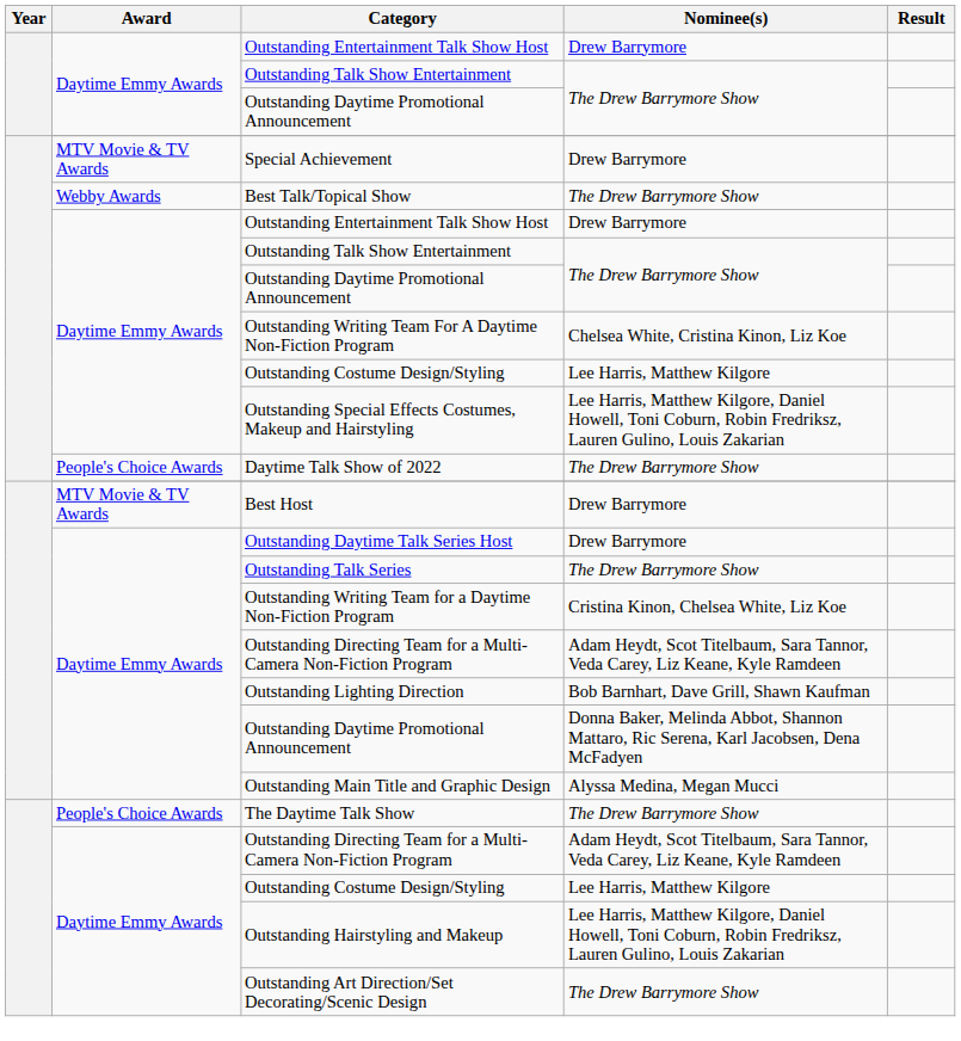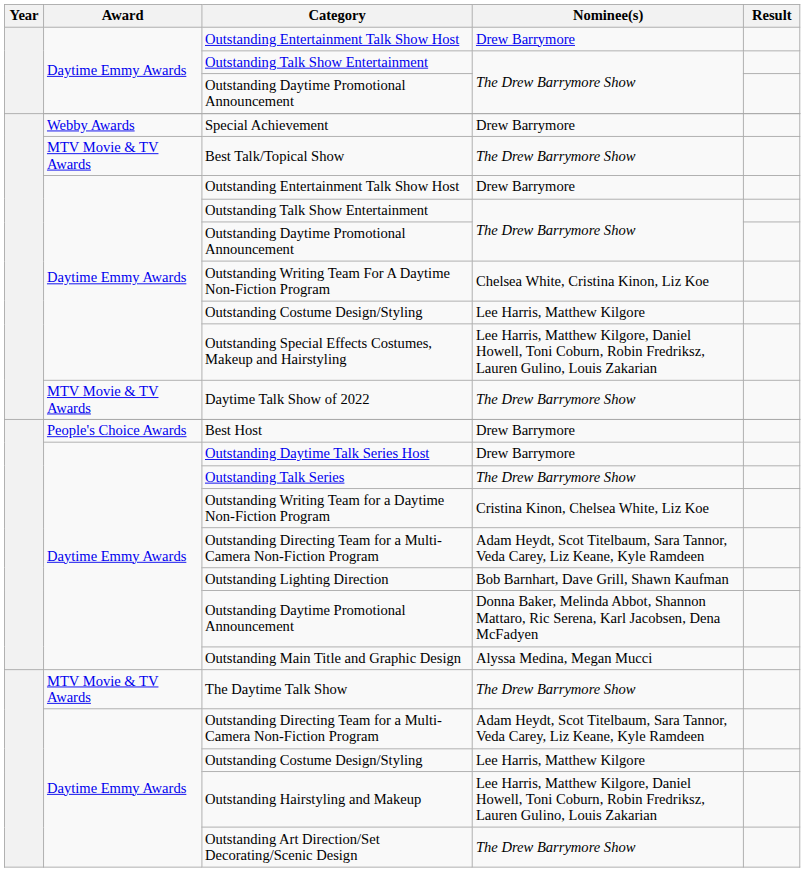 <table class="wikitable sortable plainrowheaders" style="width:99%;">
 <tr>
 <th style="width:1%;">Year</th>
 <th style="width:14%;">Award</th>
 <th style="width:24%;">Category</th>
 <th style="width:24%;">Nominee(s)</th>
 <th style="width:3%;">Result</th>
 </tr>
 <tr>
 <th scope="row" rowspan=3></th>
 <td rowspan=3><a href='#'>Daytime Emmy Awards</a></td>
 <td><a href='#'>Outstanding Entertainment Talk Show Host</a></td>
 <td><a href='#'>Drew Barrymore</a></td>
 <td></td>
 </tr>
 <tr>
 <td><a href='#'>Outstanding Talk Show Entertainment</a></td>
 <td rowspan=2><em>The Drew Barrymore Show</em></td>
 <td></td>
 </tr>
 <tr>
 <td>Outstanding Daytime Promotional Announcement</td>
 <td></td>
 </tr>
 <tr>
 <th scope="row" rowspan=10></th>
 </tr>
 <tr>
-<td><a href='#'>MTV Movie & TV Awards</a></td>
+<td><a href='#'>Webby Awards</a></td>
 <td>Special Achievement</td>
 <td>Drew Barrymore</td>
 <td></td>
 </tr>
 <tr>
-<td><a href='#'>Webby Awards</a></td>
+<td><a href='#'>MTV Movie & TV Awards</a></td>
 <td>Best Talk/Topical Show</td>
 <td><em>The Drew Barrymore Show</em></td>
 <td></td>
 </tr>
 <tr>
 <td rowspan=6><a href='#'>Daytime Emmy Awards</a></td>
 <td>Outstanding Entertainment Talk Show Host</td>
 <td>Drew Barrymore</td>
 <td></td>
 </tr>
 <tr>
 <td>Outstanding Talk Show Entertainment</td>
 <td rowspan="2"><em>The Drew Barrymore Show</em></td>
 <td></td>
 </tr>
 <tr>
 <td>Outstanding Daytime Promotional Announcement</td>
 <td></td>
 </tr>
 <tr>
 <td>Outstanding Writing Team For A Daytime Non-Fiction Program</td>
 <td>Chelsea White, Cristina Kinon, Liz Koe</td>
 <td></td>
 </tr>
 <tr>
 <td>Outstanding Costume Design/Styling</td>
 <td>Lee Harris, Matthew Kilgore</td>
 <td></td>
 </tr>
 <tr>
 <td>Outstanding Special Effects Costumes, Makeup and Hairstyling</td>
 <td>Lee Harris, Matthew Kilgore, Daniel Howell, Toni Coburn, Robin Fredriksz, Lauren Gulino, Louis Zakarian</td>
 <td></td>
 </tr>
 <tr>
-<td><a href='#'>People's Choice Awards</a></td>
+<td><a href='#'>MTV Movie & TV Awards</a></td>
 <td>Daytime Talk Show of 2022</td>
 <td><em>The Drew Barrymore Show</em></td>
 <td></td>
 </tr>
 <tr>
 <th scope="row" rowspan=9></th>
 </tr>
 <tr>
-<td><a href='#'>MTV Movie & TV Awards</a></td>
+<td><a href='#'>People's Choice Awards</a></td>
 <td>Best Host</td>
 <td>Drew Barrymore</td>
 <td></td>
 </tr>
 <tr>
 <td rowspan=7><a href='#'>Daytime Emmy Awards</a></td>
 <td><a href='#'>Outstanding Daytime Talk Series Host</a></td>
 <td>Drew Barrymore</td>
 <td></td>
 </tr>
 <tr>
 <td><a href='#'>Outstanding Talk Series</a></td>
 <td><em>The Drew Barrymore Show</em></td>
 <td></td>
 </tr>
 <tr>
 <td>Outstanding Writing Team for a Daytime Non-Fiction Program</td>
 <td>Cristina Kinon, Chelsea White, Liz Koe</td>
 <td></td>
 </tr>
 <tr>
 <td>Outstanding Directing Team for a Multi-Camera Non-Fiction Program</td>
 <td>Adam Heydt, Scot Titelbaum, Sara Tannor, Veda Carey, Liz Keane, Kyle Ramdeen</td>
 <td></td>
 </tr>
 <tr>
 <td>Outstanding Lighting Direction</td>
 <td>Bob Barnhart, Dave Grill, Shawn Kaufman</td>
 <td></td>
 </tr>
 <tr>
 <td>Outstanding Daytime Promotional Announcement</td>
 <td>Donna Baker, Melinda Abbot, Shannon Mattaro, Ric Serena, Karl Jacobsen, Dena McFadyen </td>
 <td></td>
 </tr>
 <tr>
 <td>Outstanding Main Title and Graphic Design</td>
 <td>Alyssa Medina, Megan Mucci</td>
 <td></td>
 </tr>
 <tr>
 <th scope="row" rowspan=5></th>
-<td><a href='#'>People's Choice Awards</a></td>
+<td><a href='#'>MTV Movie & TV Awards</a></td>
 <td>The Daytime Talk Show</td>
 <td><em>The Drew Barrymore Show</em></td>
 <td></td>
 </tr>
 <tr>
 <td rowspan=8><a href='#'>Daytime Emmy Awards</a></td>
 <td>Outstanding Directing Team for a Multi-Camera Non-Fiction Program</td>
 <td>Adam Heydt, Scot Titelbaum, Sara Tannor, Veda Carey, Liz Keane, Kyle Ramdeen</td>
 <td></td>
 </tr>
 <tr>
 <td>Outstanding Costume Design/Styling</td>
 <td>Lee Harris, Matthew Kilgore</td>
 <td></td>
 </tr>
 <tr>
 <td>Outstanding Hairstyling and Makeup</td>
 <td>Lee Harris, Matthew Kilgore, Daniel Howell, Toni Coburn, Robin Fredriksz, Lauren Gulino, Louis Zakarian</td>
 <td></td>
 </tr>
 <tr>
 <td>Outstanding Art Direction/Set Decorating/Scenic Design</td>
 <td><em>The Drew Barrymore Show</em></td>
 <td></td>
 </tr>
 </table>
